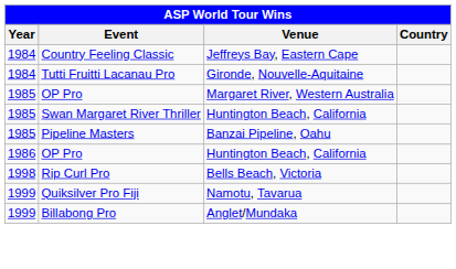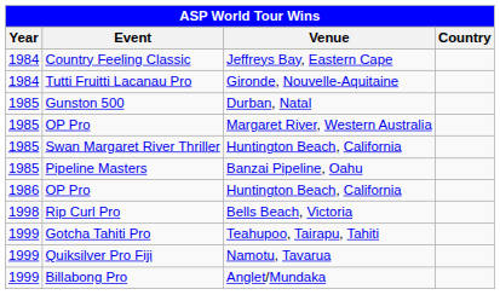 <table class="wikitable">
 <tr bgcolor=skyblue>
 <td colspan=4; style="background: blue; color: white" align="center"><strong>ASP World Tour Wins</strong></td>
 </tr>
 <tr bgcolor=#bdb76b>
 <th>Year</th>
 <th>Event</th>
 <th>Venue</th>
 <th>Country</th>
 </tr>
 <tr>
 <td><a href='#'>1984</a></td>
 <td><a href='#'>Country Feeling Classic</a></td>
 <td><a href='#'>Jeffreys Bay</a>, <a href='#'>Eastern Cape</a></td>
 <td></td>
 </tr>
 <tr>
 <td><a href='#'>1984</a></td>
 <td><a href='#'>Tutti Fruitti Lacanau Pro</a></td>
 <td><a href='#'>Gironde</a>, <a href='#'>Nouvelle-Aquitaine</a></td>
+<td></td>
+</tr>
+<tr>
+<td><a href='#'>1985</a></td>
+<td><a href='#'>Gunston 500</a></td>
+<td><a href='#'>Durban</a>, <a href='#'>Natal</a></td>
 <td></td>
 </tr>
 <tr>
 <td><a href='#'>1985</a></td>
 <td><a href='#'>OP Pro</a></td>
 <td><a href='#'>Margaret River</a>, <a href='#'>Western Australia</a></td>
 <td></td>
 </tr>
 <tr>
 <td><a href='#'>1985</a></td>
 <td><a href='#'>Swan Margaret River Thriller</a></td>
 <td><a href='#'>Huntington Beach</a>, <a href='#'>California</a></td>
 <td></td>
 </tr>
 <tr>
 <td><a href='#'>1985</a></td>
 <td><a href='#'>Pipeline Masters</a></td>
 <td><a href='#'>Banzai Pipeline</a>, <a href='#'>Oahu</a></td>
 <td></td>
 </tr>
 <tr>
 <td><a href='#'>1986</a></td>
 <td><a href='#'>OP Pro</a></td>
 <td><a href='#'>Huntington Beach</a>, <a href='#'>California</a></td>
 <td></td>
 </tr>
 <tr>
 <td><a href='#'>1998</a></td>
 <td><a href='#'>Rip Curl Pro</a></td>
 <td><a href='#'>Bells Beach</a>, <a href='#'> Victoria</a></td>
 <td></td>
 </tr>
 <tr>
 <td><a href='#'>1999</a></td>
+<td><a href='#'>Gotcha Tahiti Pro</a></td>
+<td><a href='#'>Teahupoo</a>, <a href='#'>Tairapu</a>, <a href='#'>Tahiti</a></td>
+<td></td>
+</tr>
+<tr>
+<td><a href='#'>1999</a></td>
 <td><a href='#'>Quiksilver Pro Fiji</a></td>
 <td><a href='#'>Namotu</a>, <a href='#'>Tavarua</a></td>
 <td></td>
 </tr>
 <tr>
 <td><a href='#'>1999</a></td>
 <td><a href='#'>Billabong Pro</a></td>
 <td><a href='#'>Anglet</a>/<a href='#'>Mundaka</a></td>
 <td></td>
 </tr>
 </table>
